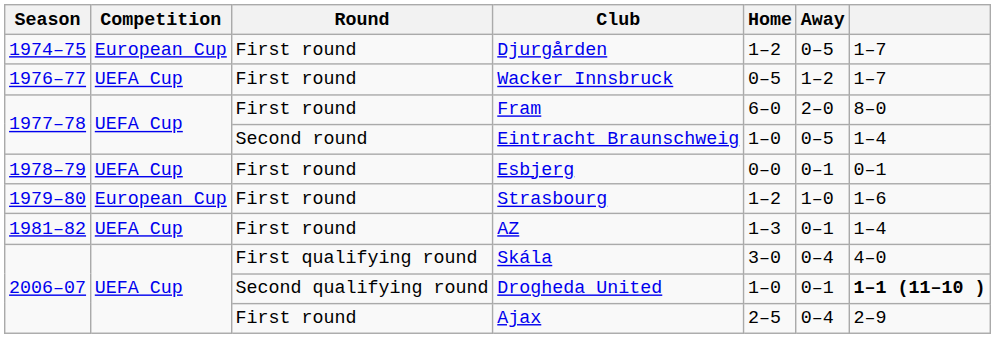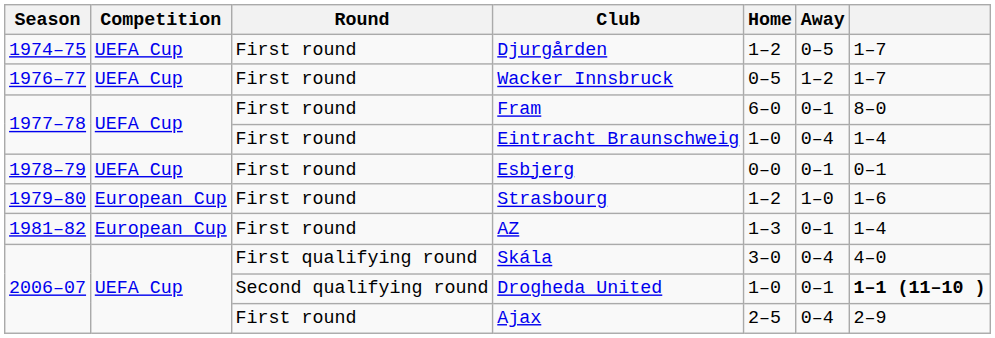 <table class="wikitable">
 <tr>
 <th>Season</th>
 <th>Competition</th>
 <th>Round</th>
 <th>Club</th>
 <th>Home</th>
 <th>Away</th>
 <th></th>
 </tr>
 <tr>
 <td><a href='#'>1974–75</a></td>
-<td><a href='#'>European Cup</a></td>
+<td><a href='#'>UEFA Cup</a></td>
 <td>First round</td>
 <td> <a href='#'>Djurgården</a></td>
 <td>1–2</td>
 <td>0–5</td>
 <td>1–7</td>
 </tr>
 <tr>
 <td><a href='#'>1976–77</a></td>
 <td><a href='#'>UEFA Cup</a></td>
 <td>First round</td>
 <td> <a href='#'>Wacker Innsbruck</a></td>
 <td>0–5</td>
 <td>1–2</td>
 <td>1–7</td>
 </tr>
 <tr>
 <td rowspan=2><a href='#'>1977–78</a></td>
 <td rowspan=2><a href='#'>UEFA Cup</a></td>
 <td>First round</td>
 <td> <a href='#'>Fram</a></td>
 <td>6–0</td>
-<td>2–0</td>
+<td>0–1</td>
 <td>8–0</td>
 </tr>
 <tr>
-<td>Second round</td>
+<td>First round</td>
 <td> <a href='#'>Eintracht Braunschweig</a></td>
 <td>1–0</td>
-<td>0–5</td>
+<td>0–4</td>
 <td>1–4</td>
 </tr>
 <tr>
 <td><a href='#'>1978–79</a></td>
 <td><a href='#'>UEFA Cup</a></td>
 <td>First round</td>
 <td> <a href='#'>Esbjerg</a></td>
 <td>0–0</td>
 <td>0–1</td>
 <td>0–1</td>
 </tr>
 <tr>
 <td><a href='#'>1979–80</a></td>
 <td><a href='#'>European Cup</a></td>
 <td>First round</td>
 <td> <a href='#'>Strasbourg</a></td>
 <td>1–2</td>
 <td>1–0</td>
 <td>1–6</td>
 </tr>
 <tr>
 <td><a href='#'>1981–82</a></td>
-<td><a href='#'>UEFA Cup</a></td>
+<td><a href='#'>European Cup</a></td>
 <td>First round</td>
 <td> <a href='#'>AZ</a></td>
 <td>1–3</td>
 <td>0–1</td>
 <td>1–4</td>
 </tr>
 <tr>
 <td rowspan=3><a href='#'>2006–07</a></td>
 <td rowspan=3><a href='#'>UEFA Cup</a></td>
 <td>First qualifying round</td>
 <td> <a href='#'>Skála</a></td>
 <td>3–0</td>
 <td>0–4</td>
 <td>4–0</td>
 </tr>
 <tr>
 <td>Second qualifying round</td>
 <td> <a href='#'>Drogheda United</a></td>
 <td>1–0</td>
 <td>0–1</td>
 <td><strong>1–1 (11–10 )</strong></td>
 </tr>
 <tr>
 <td>First round</td>
 <td> <a href='#'>Ajax</a></td>
 <td>2–5</td>
 <td>0–4</td>
 <td>2–9</td>
 </tr>
 </table>
